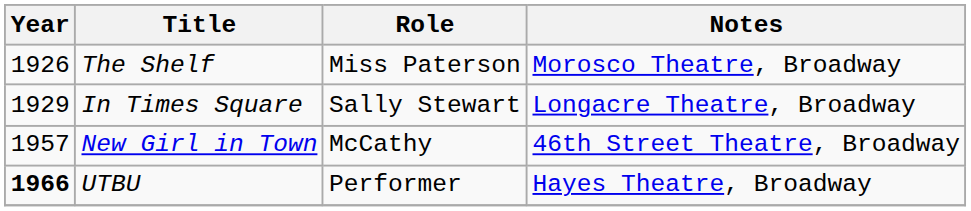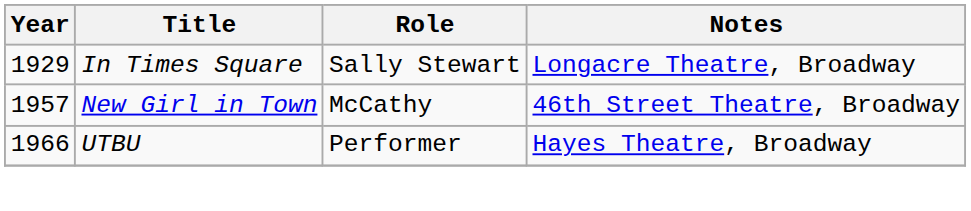 <table class="wikitable sortable">
 <tr>
 <th>Year</th>
 <th>Title</th>
 <th>Role</th>
 <th class="unsortable">Notes</th>
-</tr>
-<tr>
-<td>1926</td>
-<td><em>The Shelf</em></td>
-<td>Miss Paterson</td>
-<td><a href='#'>Morosco Theatre</a>, Broadway</td>
 </tr>
 <tr>
 <td>1929</td>
 <td><em>In Times Square</em></td>
 <td>Sally Stewart</td>
 <td><a href='#'>Longacre Theatre</a>, Broadway</td>
 </tr>
 <tr>
 <td>1957</td>
 <td><em><a href='#'>New Girl in Town</a></em></td>
 <td>McCathy</td>
 <td><a href='#'>46th Street Theatre</a>, Broadway</td>
 </tr>
 <tr>
-<td><strong>1966</strong></td>
+<td>1966</td>
 <td><em>UTBU</em></td>
 <td>Performer</td>
 <td><a href='#'>Hayes Theatre</a>, Broadway</td>
 </tr>
 <tr>
 </tr>
 </table>
